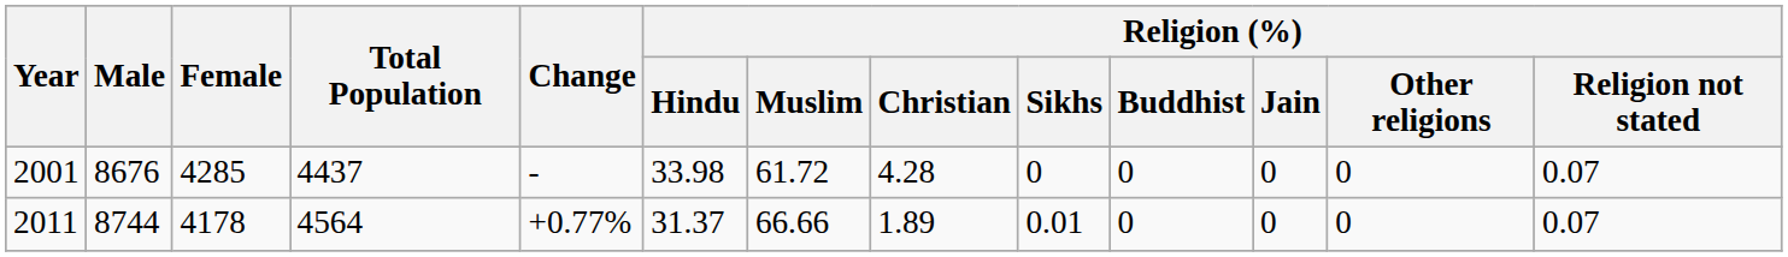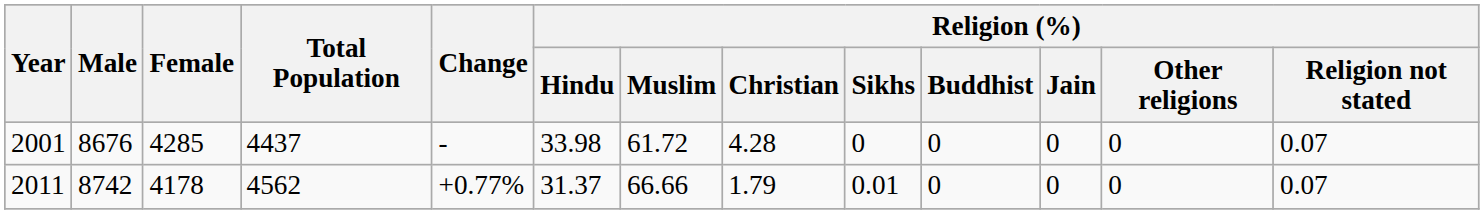 <table class="wikitable">
 <tr>
 <th rowspan="2">Year</th>
 <th rowspan="2">Male</th>
 <th rowspan="2">Female</th>
 <th rowspan="2">Total Population</th>
 <th rowspan="2">Change</th>
 <th colspan="8">Religion (%)</th>
 </tr>
 <tr>
 <th>Hindu</th>
 <th>Muslim</th>
 <th>Christian</th>
 <th>Sikhs</th>
 <th>Buddhist</th>
 <th>Jain</th>
 <th>Other religions</th>
 <th>Religion not stated</th>
 </tr>
 <tr>
 <td>2001</td>
 <td>8676</td>
 <td>4285</td>
 <td>4437</td>
 <td>-</td>
 <td>33.98</td>
 <td>61.72</td>
 <td>4.28</td>
 <td>0</td>
 <td>0</td>
 <td>0</td>
 <td>0</td>
 <td>0.07</td>
 </tr>
 <tr>
 <td>2011</td>
-<td>8744</td>
+<td>8742</td>
 <td>4178</td>
-<td>4564</td>
+<td>4562</td>
 <td>+0.77%</td>
 <td>31.37</td>
 <td>66.66</td>
-<td>1.89</td>
+<td>1.79</td>
 <td>0.01</td>
 <td>0</td>
 <td>0</td>
 <td>0</td>
 <td>0.07</td>
 </tr>
 </table>
